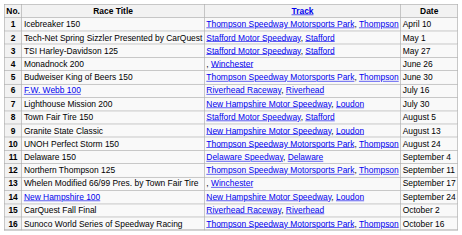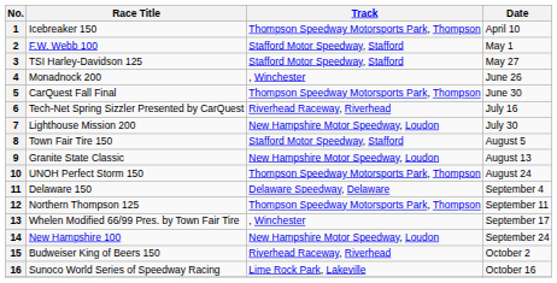 <table class="wikitable" style="font-size:85%;">
 <tr>
 <th>No.</th>
 <th>Race Title</th>
 <th><a href='#'>Track</a></th>
 <th>Date</th>
 </tr>
 <tr>
 <th>1</th>
 <td>Icebreaker 150</td>
 <td><a href='#'>Thompson Speedway Motorsports Park</a>, <a href='#'>Thompson</a></td>
 <td>April 10</td>
 </tr>
 <tr>
 <th>2</th>
-<td>Tech-Net Spring Sizzler Presented by CarQuest</td>
+<td><a href='#'>F.W. Webb 100</a></td>
 <td><a href='#'>Stafford Motor Speedway</a>, <a href='#'>Stafford</a></td>
 <td>May 1</td>
 </tr>
 <tr>
 <th>3</th>
 <td>TSI Harley-Davidson 125</td>
 <td><a href='#'>Stafford Motor Speedway</a>, <a href='#'>Stafford</a></td>
 <td>May 27</td>
 </tr>
 <tr>
 <th>4</th>
 <td>Monadnock 200</td>
 <td>, <a href='#'>Winchester</a></td>
 <td>June 26</td>
 </tr>
 <tr>
 <th>5</th>
-<td>Budweiser King of Beers 150</td>
+<td>CarQuest Fall Final</td>
 <td><a href='#'>Thompson Speedway Motorsports Park</a>, <a href='#'>Thompson</a></td>
 <td>June 30</td>
 </tr>
 <tr>
 <th>6</th>
-<td><a href='#'>F.W. Webb 100</a></td>
+<td>Tech-Net Spring Sizzler Presented by CarQuest</td>
 <td><a href='#'>Riverhead Raceway</a>, <a href='#'>Riverhead</a></td>
 <td>July 16</td>
 </tr>
 <tr>
 <th>7</th>
 <td>Lighthouse Mission 200</td>
 <td><a href='#'>New Hampshire Motor Speedway</a>, <a href='#'>Loudon</a></td>
 <td>July 30</td>
 </tr>
 <tr>
 <th>8</th>
 <td>Town Fair Tire 150</td>
 <td><a href='#'>Stafford Motor Speedway</a>, <a href='#'>Stafford</a></td>
 <td>August 5</td>
 </tr>
 <tr>
 <th>9</th>
 <td>Granite State Classic</td>
 <td><a href='#'>New Hampshire Motor Speedway</a>, <a href='#'>Loudon</a></td>
 <td>August 13</td>
 </tr>
 <tr>
 <th>10</th>
 <td>UNOH Perfect Storm 150</td>
 <td><a href='#'>Thompson Speedway Motorsports Park</a>, <a href='#'>Thompson</a></td>
 <td>August 24</td>
 </tr>
 <tr>
 <th>11</th>
 <td>Delaware 150</td>
 <td><a href='#'>Delaware Speedway</a>, <a href='#'>Delaware</a></td>
 <td>September 4</td>
 </tr>
 <tr>
 <th>12</th>
 <td>Northern Thompson 125</td>
 <td><a href='#'>Thompson Speedway Motorsports Park</a>, <a href='#'>Thompson</a></td>
 <td>September 11</td>
 </tr>
 <tr>
 <th>13</th>
 <td>Whelen Modified 66/99 Pres. by Town Fair Tire</td>
 <td>, <a href='#'>Winchester</a></td>
 <td>September 17</td>
 </tr>
 <tr>
 <th>14</th>
 <td><a href='#'>New Hampshire 100</a></td>
 <td><a href='#'>New Hampshire Motor Speedway</a>, <a href='#'>Loudon</a></td>
 <td>September 24</td>
 </tr>
 <tr>
 <th>15</th>
-<td>CarQuest Fall Final</td>
+<td>Budweiser King of Beers 150</td>
 <td><a href='#'>Riverhead Raceway</a>, <a href='#'>Riverhead</a></td>
 <td>October 2</td>
 </tr>
 <tr>
 <th>16</th>
 <td>Sunoco World Series of Speedway Racing</td>
-<td><a href='#'>Thompson Speedway Motorsports Park</a>, <a href='#'>Thompson</a></td>
+<td><a href='#'>Lime Rock Park</a>, <a href='#'>Lakeville</a></td>
 <td>October 16</td>
 </tr>
 <tr>
 </tr>
 </table>
